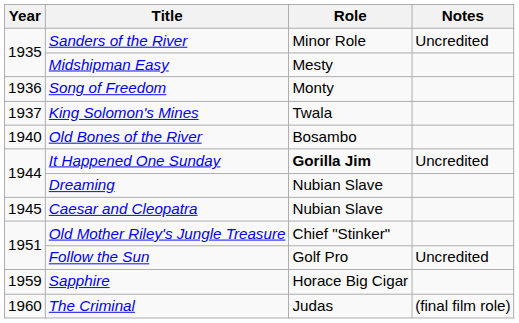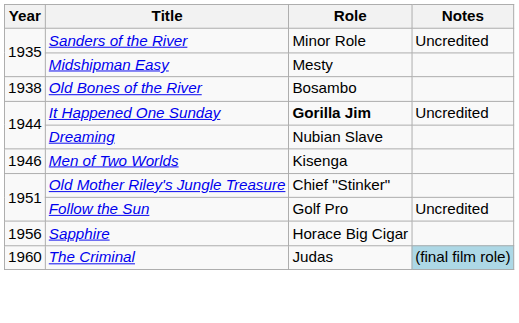 <table class="wikitable">
 <tr>
 <th>Year</th>
 <th>Title</th>
 <th>Role</th>
 <th>Notes</th>
 </tr>
 <tr>
 <td rowspan=2>1935</td>
 <td><em><a href='#'>Sanders of the River</a></em></td>
 <td>Minor Role</td>
 <td>Uncredited</td>
 </tr>
 <tr>
 <td><em><a href='#'>Midshipman Easy</a></em></td>
 <td>Mesty</td>
 <td></td>
 </tr>
 <tr>
-<td>1936</td>
-<td><em><a href='#'>Song of Freedom</a></em></td>
-<td>Monty</td>
-<td></td>
-</tr>
-<tr>
-<td>1937</td>
-<td><em><a href='#'>King Solomon's Mines</a></em></td>
-<td>Twala</td>
-<td></td>
-</tr>
-<tr>
-<td>1940</td>
+<td>1938</td>
 <td><em><a href='#'>Old Bones of the River</a></em></td>
 <td>Bosambo</td>
 <td></td>
 </tr>
 <tr>
 <td rowspan=2>1944</td>
 <td><em><a href='#'>It Happened One Sunday</a></em></td>
 <td><strong>Gorilla Jim</strong></td>
 <td>Uncredited</td>
 </tr>
 <tr>
 <td><em><a href='#'>Dreaming</a></em></td>
 <td>Nubian Slave</td>
 <td></td>
 </tr>
 <tr>
-<td>1945</td>
-<td><em><a href='#'>Caesar and Cleopatra</a></em></td>
-<td>Nubian Slave</td>
+<td>1946</td>
+<td><em><a href='#'>Men of Two Worlds</a></em></td>
+<td>Kisenga</td>
 <td></td>
 </tr>
 <tr>
 <td rowspan=2>1951</td>
 <td><em><a href='#'>Old Mother Riley's Jungle Treasure</a></em></td>
 <td>Chief "Stinker"</td>
 <td></td>
 </tr>
 <tr>
 <td><em><a href='#'>Follow the Sun</a></em></td>
 <td>Golf Pro</td>
 <td>Uncredited</td>
 </tr>
 <tr>
-<td>1959</td>
+<td>1956</td>
 <td><em><a href='#'>Sapphire</a></em></td>
 <td>Horace Big Cigar</td>
 <td></td>
 </tr>
 <tr>
 <td>1960</td>
 <td><em><a href='#'>The Criminal</a></em></td>
 <td>Judas</td>
-<td>(final film role)</td>
+<td style="background: lightblue;">(final film role)</td>
 </tr>
 </table>
